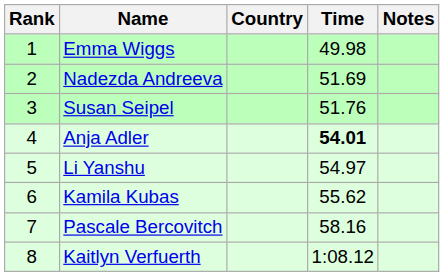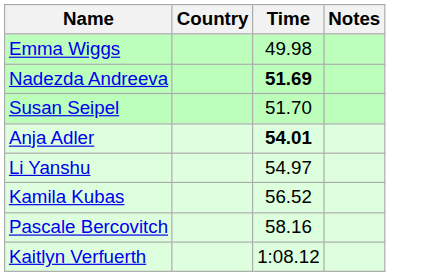 <table class="wikitable" style="text-align:center">
 <tr>
-<th>Rank</th>
 <th>Name</th>
 <th>Country</th>
 <th>Time</th>
 <th>Notes</th>
 </tr>
 <tr bgcolor=bbffbb>
-<td>1</td>
 <td align="left"><a href='#'>Emma Wiggs</a></td>
 <td align="left"></td>
 <td>49.98</td>
 <td></td>
 </tr>
 <tr bgcolor=bbffbb>
-<td>2</td>
 <td align="left"><a href='#'>Nadezda Andreeva</a></td>
 <td align="left"></td>
-<td>51.69</td>
+<td><strong>51.69</strong></td>
 <td></td>
 </tr>
 <tr bgcolor=bbffbb>
-<td>3</td>
 <td align="left"><a href='#'>Susan Seipel</a></td>
 <td align="left"></td>
-<td>51.76</td>
+<td>51.70</td>
 <td></td>
 </tr>
 <tr bgcolor=ddffdd>
-<td>4</td>
 <td align="left"><a href='#'>Anja Adler</a></td>
 <td align="left"></td>
 <td><strong>54.01</strong></td>
 <td></td>
 </tr>
 <tr bgcolor=ddffdd>
-<td>5</td>
 <td align="left"><a href='#'>Li Yanshu</a></td>
 <td align="left"></td>
 <td>54.97</td>
 <td></td>
 </tr>
 <tr bgcolor=ddffdd>
-<td>6</td>
 <td align="left"><a href='#'>Kamila Kubas</a></td>
 <td align="left"></td>
-<td>55.62</td>
+<td>56.52</td>
 <td></td>
 </tr>
 <tr bgcolor=ddffdd>
-<td>7</td>
 <td align="left"><a href='#'>Pascale Bercovitch</a></td>
 <td align="left"></td>
 <td>58.16</td>
 <td></td>
 </tr>
 <tr bgcolor=ddffdd>
-<td>8</td>
 <td align="left"><a href='#'>Kaitlyn Verfuerth</a></td>
 <td align="left"></td>
 <td>1:08.12</td>
 <td></td>
 </tr>
 </table>
